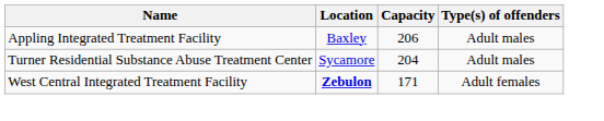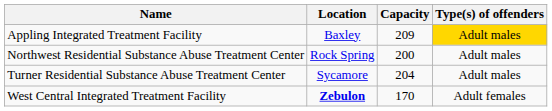 <table class="wikitable sortable">
 <tr>
 <th>Name</th>
 <th style="text-align: center;">Location</th>
 <th style="text-align: center;">Capacity</th>
 <th style="text-align: center;">Type(s) of offenders</th>
 </tr>
 <tr>
 <td>Appling Integrated Treatment Facility</td>
 <td style="text-align: center;"><a href='#'>Baxley</a></td>
-<td style="text-align: center;">206</td>
+<td style="text-align: center;">209</td>
+<td style="background: gold; text-align: center;">Adult males</td>
+</tr>
+<tr>
+<td>Northwest Residential Substance Abuse Treatment Center</td>
+<td style="text-align: center;"><a href='#'>Rock Spring</a></td>
+<td style="text-align: center;">200</td>
 <td style="text-align: center;">Adult males</td>
 </tr>
 <tr>
 <td>Turner Residential Substance Abuse Treatment Center</td>
 <td style="text-align: center;"><a href='#'>Sycamore</a></td>
 <td style="text-align: center;">204</td>
 <td style="text-align: center;">Adult males</td>
 </tr>
 <tr>
 <td>West Central Integrated Treatment Facility</td>
 <td style="text-align: center;"><strong><a href='#'>Zebulon</a></strong></td>
-<td style="text-align: center;">171</td>
+<td style="text-align: center;">170</td>
 <td style="text-align: center;">Adult females</td>
 </tr>
 </table>
